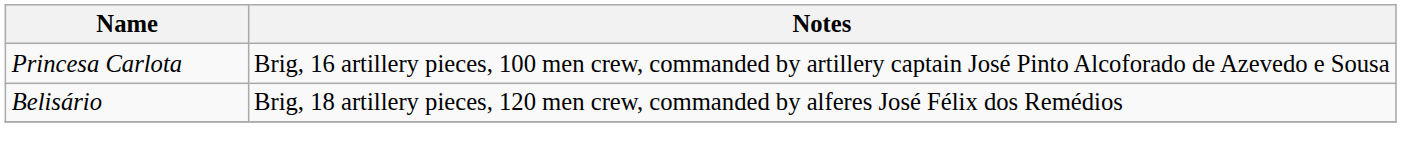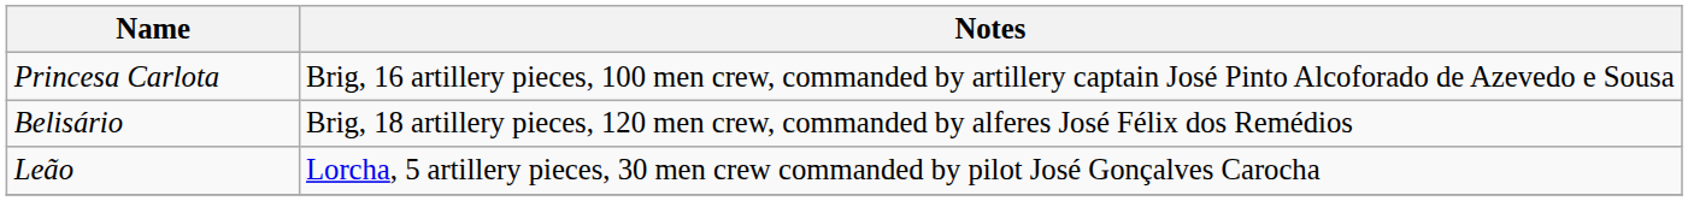 <table class="wikitable" style="margin: 1em auto 1em auto">
 <tr>
 <th width="150">Name</th>
 <th>Notes</th>
 </tr>
 <tr>
 <td align="left"><em>Princesa Carlota</em></td>
 <td align="left">Brig, 16 artillery pieces, 100 men crew, commanded by artillery captain José Pinto Alcoforado de Azevedo e Sousa</td>
 </tr>
 <tr>
 <td align="left"><em>Belisário</em></td>
 <td align="left">Brig, 18 artillery pieces, 120 men crew, commanded by alferes José Félix dos Remédios</td>
 </tr>
 <tr>
+<td align="left"><em>Leão</em></td>
+<td align="left"><a href='#'>Lorcha</a>, 5 artillery pieces, 30 men crew commanded by pilot José Gonçalves Carocha</td>
+</tr>
+<tr>
 </tr>
 </table>
